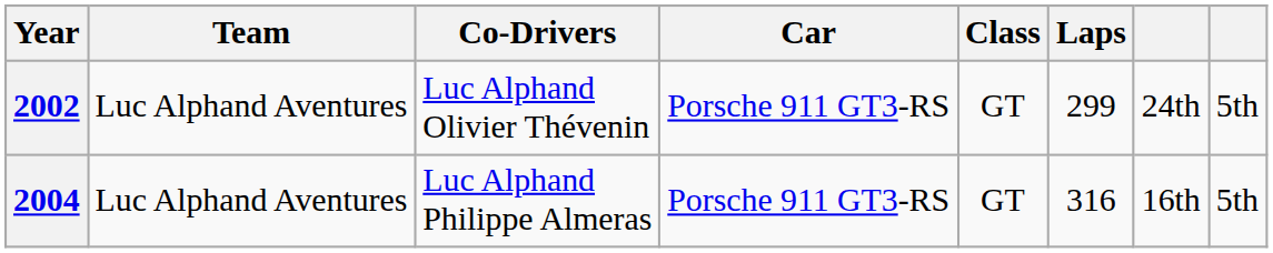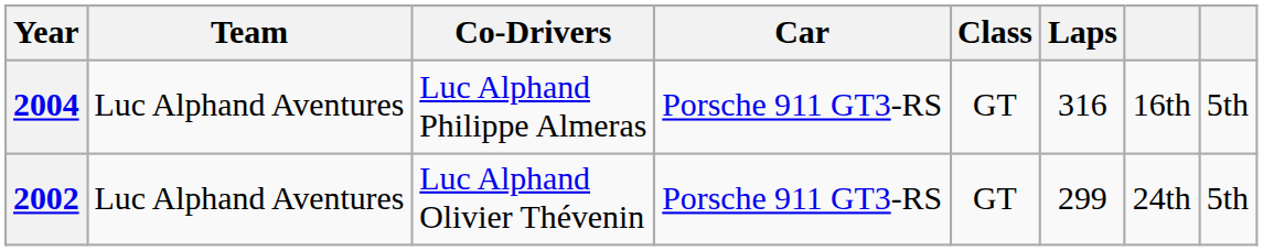 <table class="wikitable" style="text-align:center; font-size:90%">
 <tr>
 <th>Year</th>
 <th>Team</th>
 <th>Co-Drivers</th>
 <th>Car</th>
 <th>Class</th>
 <th>Laps</th>
 <th></th>
 <th></th>
 </tr>
 <tr>
+<th><a href='#'>2004</a></th>
+<td align="left"> Luc Alphand Aventures</td>
+<td align="left"> <a href='#'>Luc Alphand</a><br> Philippe Almeras</td>
+<td align="left"><a href='#'>Porsche 911 GT3</a>-RS</td>
+<td>GT</td>
+<td>316</td>
+<td>16th</td>
+<td>5th</td>
+</tr>
+<tr>
 <th><a href='#'>2002</a></th>
 <td align="left"> Luc Alphand Aventures</td>
 <td align="left"> <a href='#'>Luc Alphand</a><br> Olivier Thévenin</td>
 <td align="left"><a href='#'>Porsche 911 GT3</a>-RS</td>
 <td>GT</td>
 <td>299</td>
 <td>24th</td>
 <td>5th</td>
 </tr>
-<tr>
-<th><a href='#'>2004</a></th>
-<td align="left"> Luc Alphand Aventures</td>
-<td align="left"> <a href='#'>Luc Alphand</a><br> Philippe Almeras</td>
-<td align="left"><a href='#'>Porsche 911 GT3</a>-RS</td>
-<td>GT</td>
-<td>316</td>
-<td>16th</td>
-<td>5th</td>
-</tr>
 </table>
